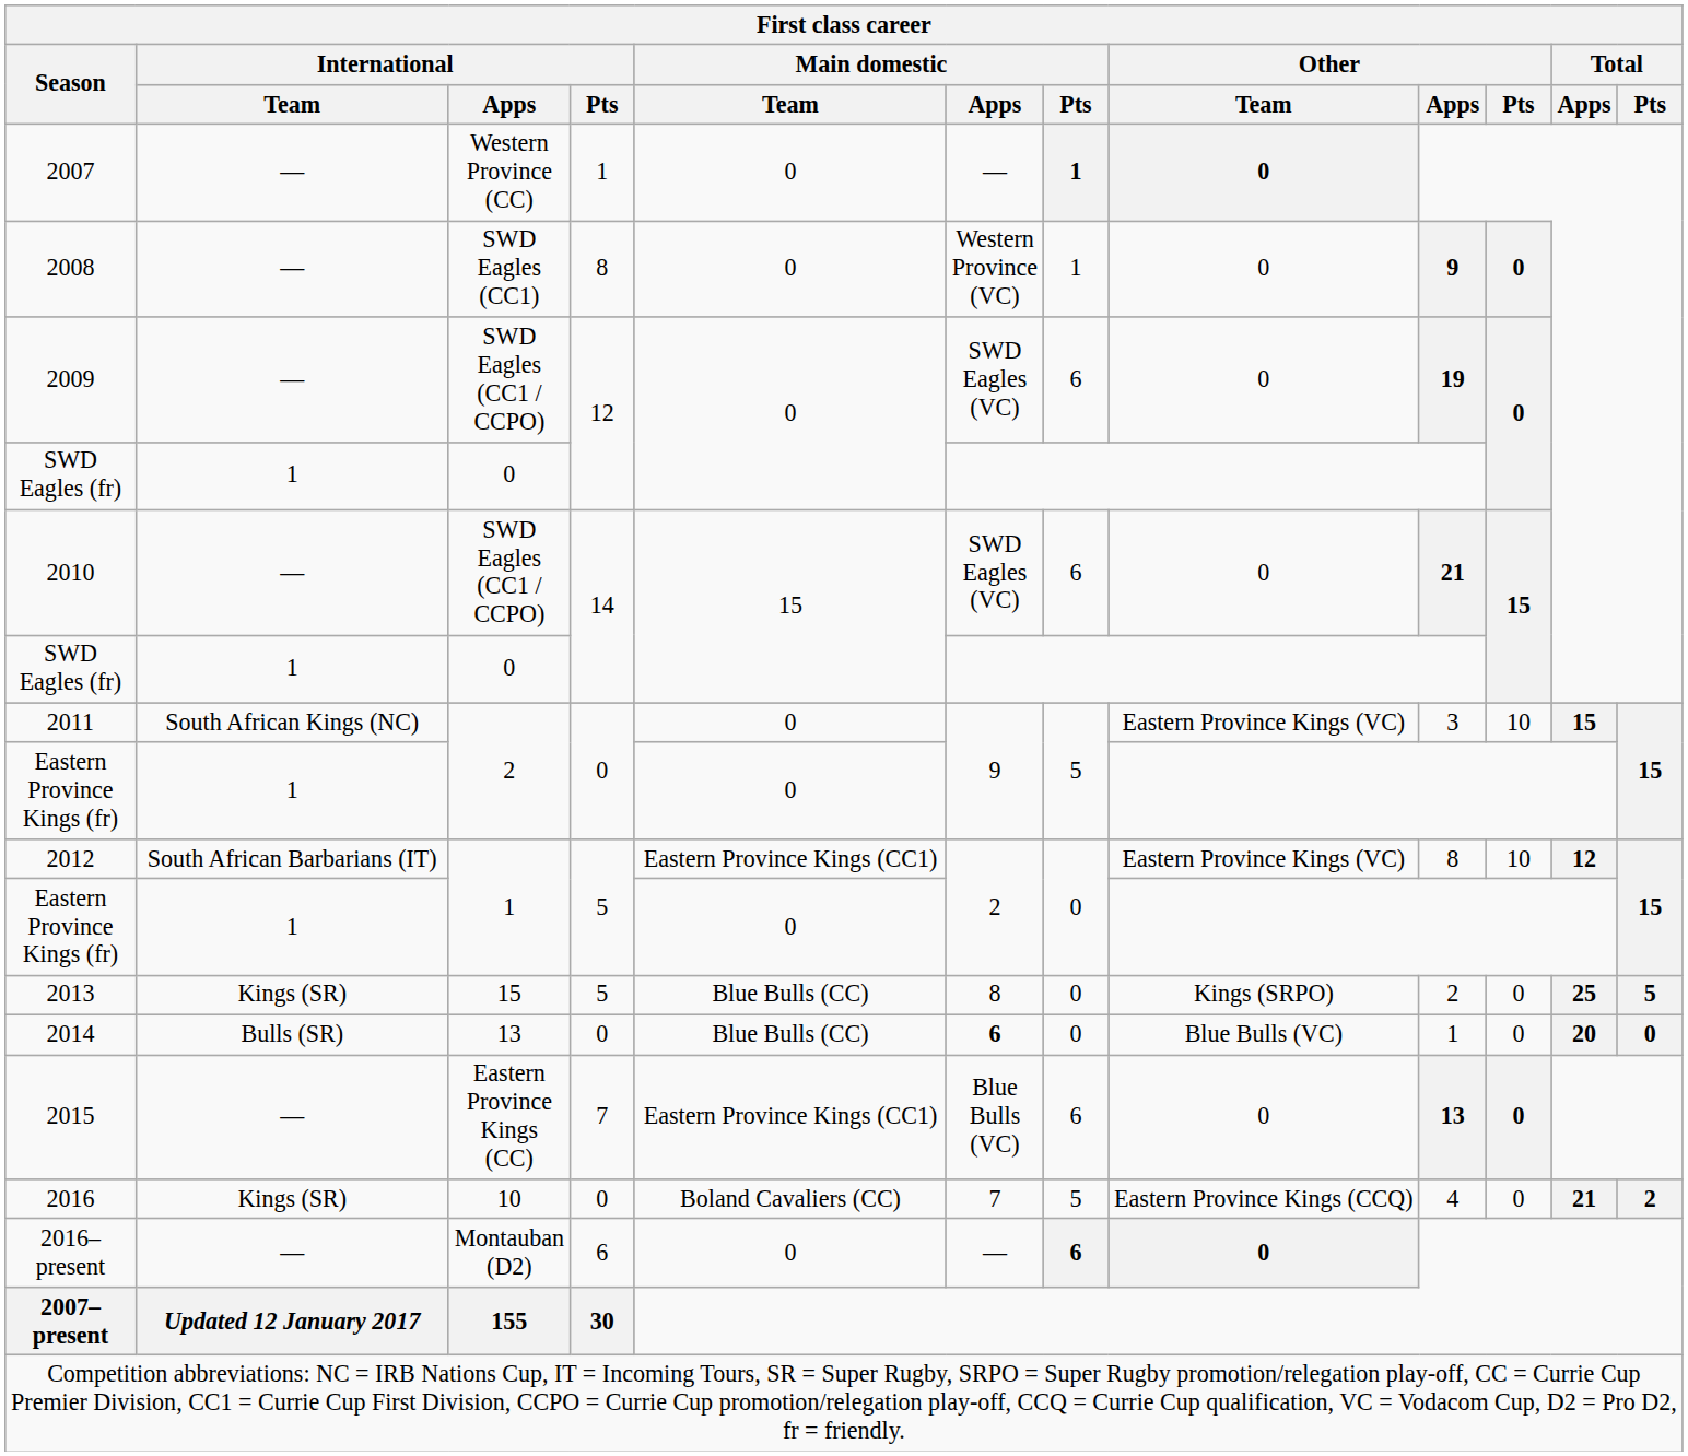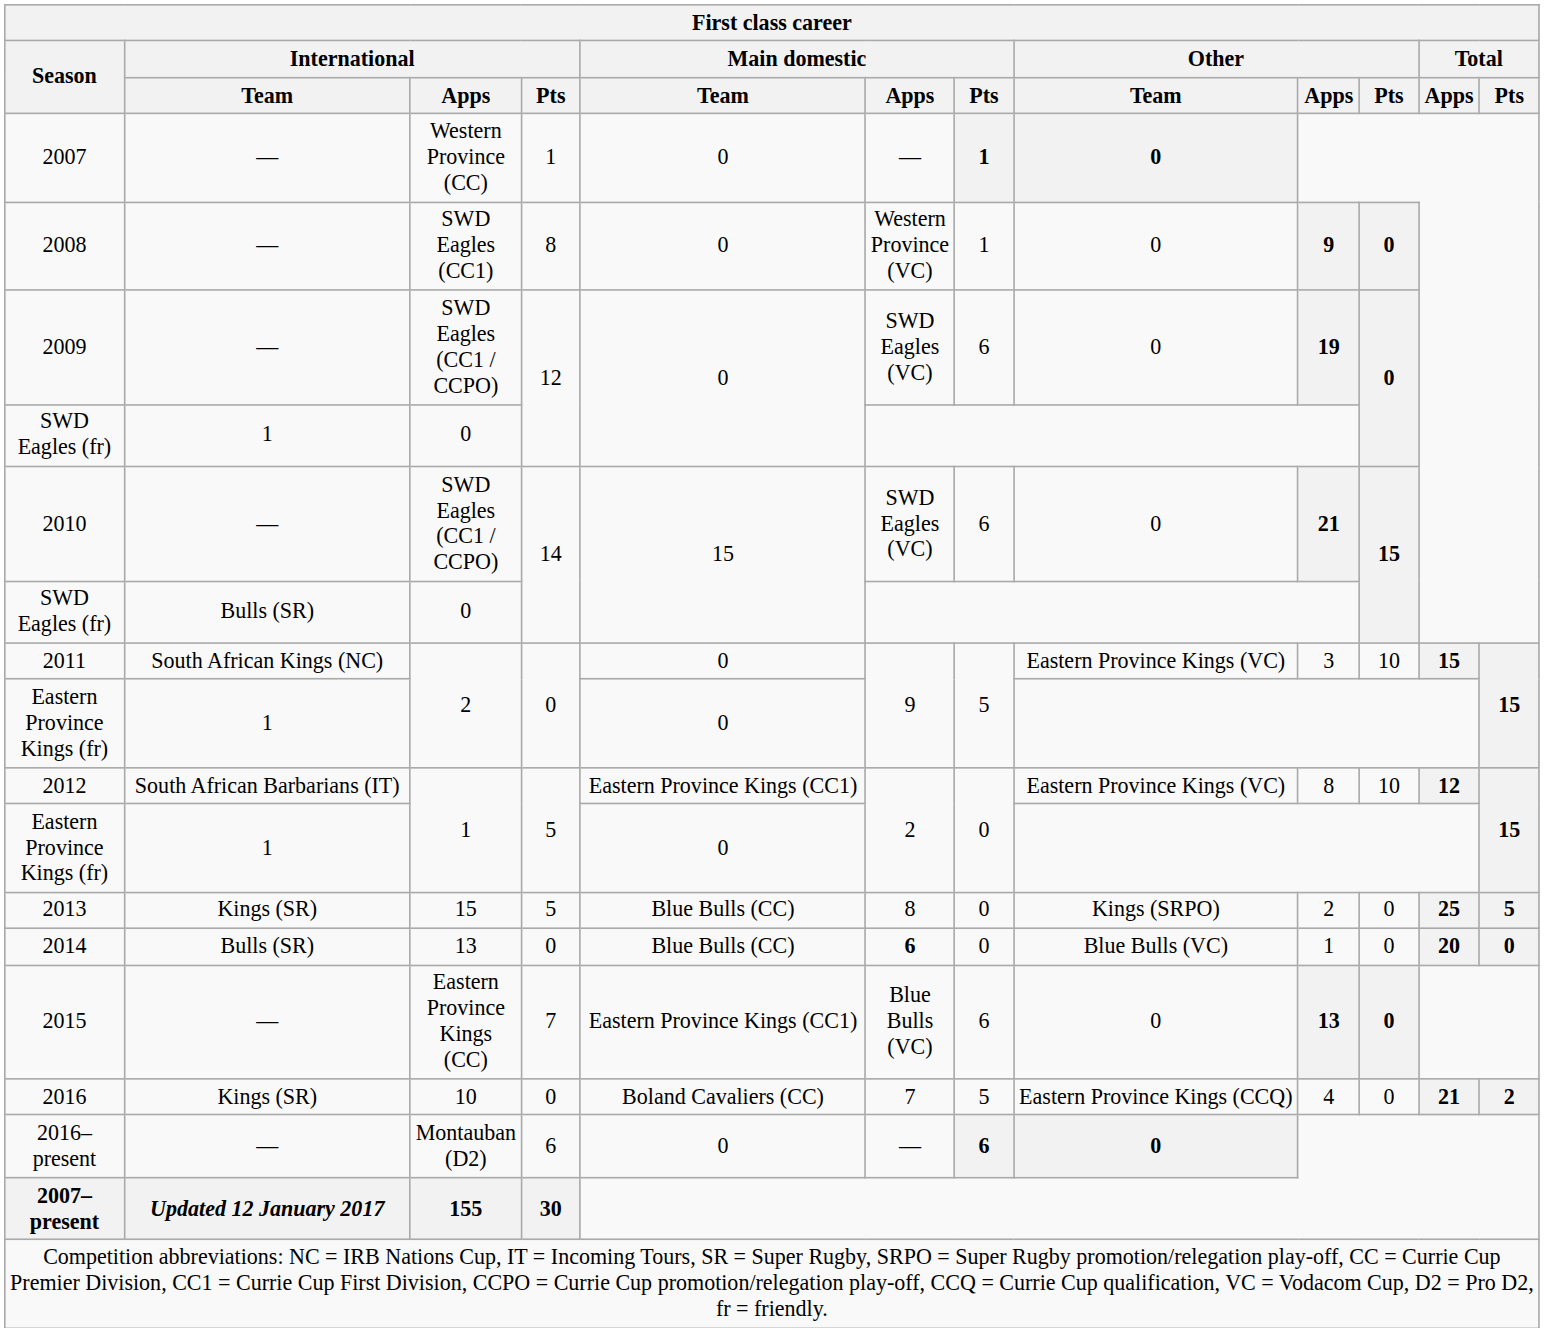 <table class="wikitable" style="text-align:center; font-size:85%; width:75%">
 <tr>
 <th colspan=100%>First class career</th>
 </tr>
 <tr>
 <th style="width:8%;" rowspan=2>Season</th>
 <th colspan=3>International</th>
 <th colspan=3>Main domestic</th>
 <th colspan=3>Other</th>
 <th colspan=2>Total</th>
 </tr>
 <tr>
 <th style="width:20%;">Team</th>
 <th style="width:4%;">Apps</th>
 <th style="width:4%;">Pts</th>
 <th style="width:20%;">Team</th>
 <th style="width:4%;">Apps</th>
 <th style="width:4%;">Pts</th>
 <th style="width:20%;">Team</th>
 <th style="width:4%;">Apps</th>
 <th style="width:4%;">Pts</th>
 <th style="width:4%;">Apps</th>
 <th style="width:4%;">Pts</th>
 </tr>
 <tr>
 <td> 2007</td>
 <td>—</td>
 <td>Western Province (CC)</td>
 <td>1</td>
 <td>0</td>
 <td>—</td>
 <th> 1</th>
 <th>0</th>
 </tr>
 <tr>
 <td> 2008</td>
 <td>—</td>
 <td>SWD Eagles (CC1)</td>
 <td>8</td>
 <td>0</td>
 <td>Western Province (VC)</td>
 <td>1</td>
 <td>0</td>
 <th> 9</th>
 <th>0</th>
 </tr>
 <tr>
 <td>2009</td>
 <td>—</td>
 <td>SWD Eagles (CC1 / CCPO)</td>
 <td rowspan=2>12</td>
 <td rowspan=2>0</td>
 <td>SWD Eagles (VC)</td>
 <td>6</td>
 <td>0</td>
 <th>19</th>
 <th rowspan=2>0</th>
 </tr>
 <tr>
 <td>SWD Eagles (fr)</td>
 <td>1</td>
 <td>0</td>
 </tr>
 <tr>
 <td>2010</td>
 <td>—</td>
 <td>SWD Eagles (CC1 / CCPO)</td>
 <td rowspan=2>14</td>
 <td rowspan=2>15</td>
 <td>SWD Eagles (VC)</td>
 <td>6</td>
 <td>0</td>
 <th>21</th>
 <th rowspan=2>15</th>
 </tr>
 <tr>
 <td>SWD Eagles (fr)</td>
-<td>1</td>
+<td>Bulls (SR)</td>
 <td>0</td>
 </tr>
 <tr>
 <td>2011</td>
 <td>South African Kings (NC)</td>
 <td rowspan=2>2</td>
 <td rowspan=2>0</td>
 <td>0</td>
 <td rowspan=2>9</td>
 <td rowspan=2>5</td>
 <td>Eastern Province Kings (VC)</td>
 <td>3</td>
 <td>10</td>
 <th>15</th>
 <th rowspan=2>15</th>
 </tr>
 <tr>
 <td>Eastern Province Kings (fr)</td>
 <td>1</td>
 <td>0</td>
 </tr>
 <tr>
 <td>2012</td>
 <td>South African Barbarians (IT)</td>
 <td rowspan=2>1</td>
 <td rowspan=2>5</td>
 <td>Eastern Province Kings (CC1)</td>
 <td rowspan=2>2</td>
 <td rowspan=2>0</td>
 <td>Eastern Province Kings (VC)</td>
 <td>8</td>
 <td>10</td>
 <th>12</th>
 <th rowspan=2>15</th>
 </tr>
 <tr>
 <td>Eastern Province Kings (fr)</td>
 <td>1</td>
 <td>0</td>
 </tr>
 <tr>
 <td> 2013</td>
 <td>Kings (SR)</td>
 <td>15</td>
 <td>5</td>
 <td>Blue Bulls (CC)</td>
 <td>8</td>
 <td>0</td>
 <td>Kings (SRPO)</td>
 <td>2</td>
 <td>0</td>
 <th> 25</th>
 <th>5</th>
 </tr>
 <tr>
 <td> 2014</td>
 <td>Bulls (SR)</td>
 <td>13</td>
 <td>0</td>
 <td>Blue Bulls (CC)</td>
 <td><strong>6</strong></td>
 <td>0</td>
 <td>Blue Bulls (VC)</td>
 <td>1</td>
 <td>0</td>
 <th> 20</th>
 <th>0</th>
 </tr>
 <tr>
 <td> 2015</td>
 <td>—</td>
 <td>Eastern Province Kings (CC)</td>
 <td>7</td>
 <td>Eastern Province Kings (CC1)</td>
 <td>Blue Bulls (VC)</td>
 <td>6</td>
 <td>0</td>
 <th> 13</th>
 <th>0</th>
 </tr>
 <tr>
 <td> 2016</td>
 <td>Kings (SR)</td>
 <td>10</td>
 <td>0</td>
 <td>Boland Cavaliers (CC)</td>
 <td>7</td>
 <td>5</td>
 <td>Eastern Province Kings (CCQ)</td>
 <td>4</td>
 <td>0</td>
 <th> 21</th>
 <th>2</th>
 </tr>
 <tr>
 <td> 2016–present</td>
 <td>—</td>
 <td>Montauban (D2)</td>
 <td>6</td>
 <td>0</td>
 <td>—</td>
 <th> 6</th>
 <th>0</th>
 </tr>
 <tr>
 <th> 2007–present</th>
 <th><em>Updated 12 January 2017</em></th>
 <th> 155</th>
 <th>30</th>
 </tr>
 <tr>
 <td colspan="100%">Competition abbreviations: NC = IRB Nations Cup, IT = Incoming Tours, SR = Super Rugby, SRPO = Super Rugby promotion/relegation play-off, CC = Currie Cup Premier Division, CC1 = Currie Cup First Division, CCPO = Currie Cup promotion/relegation play-off, CCQ = Currie Cup qualification, VC = Vodacom Cup, D2 = Pro D2, fr = friendly.</td>
 </tr>
 </table>
